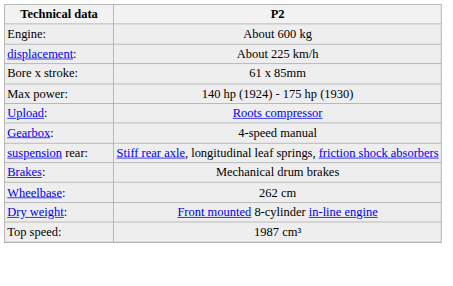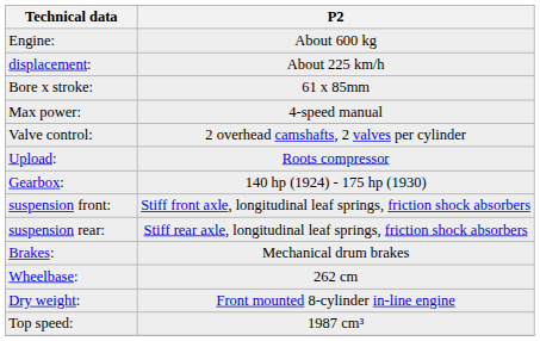 <table class="prettytable">
 <tr ---- bgcolor="#DDDDDD">
 <th width="25%">Technical data</th>
 <th width="75%">P2</th>
 </tr>
 <tr ---- bgcolor="#EEEEEE">
 <td>Engine: </td>
 <td align="center">About 600 kg</td>
 </tr>
 <tr ---- bgcolor="#EEEEEE">
 <td><a href='#'>displacement</a>: </td>
 <td align="center">About 225 km/h</td>
 </tr>
 <tr ---- bgcolor="#EEEEEE">
 <td>Bore x stroke: </td>
 <td align="center">61 x 85mm</td>
 </tr>
 <tr ---- bgcolor="#EEEEEE">
 <td>Max power: </td>
-<td align="center">140 hp (1924) - 175 hp (1930)</td>
+<td align="center">4-speed manual</td>
+</tr>
+<tr ---- bgcolor="#EEEEEE">
+<td>Valve control: </td>
+<td align="center">2 overhead <a href='#'>camshafts</a>, 2 <a href='#'>valves</a>  per cylinder</td>
 </tr>
 <tr ---- bgcolor="#EEEEEE">
 <td><a href='#'>Upload</a>: </td>
 <td align="center"><a href='#'>Roots compressor</a></td>
 </tr>
 <tr ---- bgcolor="#EEEEEE">
 <td><a href='#'>Gearbox</a>: </td>
-<td align="center">4-speed manual</td>
+<td align="center">140 hp (1924) - 175 hp (1930)</td>
+</tr>
+<tr ---- bgcolor="#EEEEEE">
+<td><a href='#'>suspension</a> front: </td>
+<td align="center"><a href='#'>Stiff front axle</a>, longitudinal leaf springs, <a href='#'>friction shock absorbers</a></td>
 </tr>
 <tr ---- bgcolor="#EEEEEE">
 <td><a href='#'>suspension</a> rear: </td>
 <td align="center"><a href='#'>Stiff rear axle</a>, longitudinal leaf springs, <a href='#'>friction shock absorbers</a></td>
 </tr>
 <tr ---- bgcolor="#EEEEEE">
 <td><a href='#'>Brakes</a>: </td>
 <td align="center">Mechanical drum brakes</td>
 </tr>
 <tr ---- bgcolor="#EEEEEE">
 <td><a href='#'>Wheelbase</a>: </td>
 <td align="center">262 cm</td>
 </tr>
 <tr ---- bgcolor="#EEEEEE">
 <td><a href='#'>Dry weight</a>: </td>
 <td align="center"><a href='#'>Front mounted</a> 8-cylinder <a href='#'>in-line engine</a></td>
 </tr>
 <tr ---- bgcolor="#EEEEEE">
 <td>Top speed: </td>
 <td align="center">1987 cm³</td>
 </tr>
 <tr ---- bgcolor="#EEEEEE">
 </tr>
 </table>
